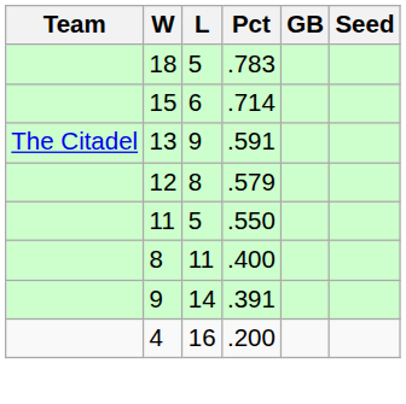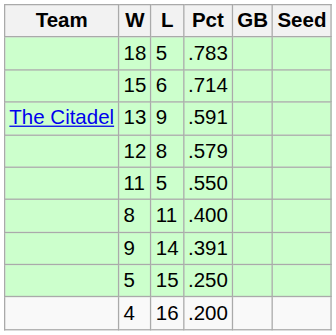 <table class="wikitable">
 <tr>
 <th>Team</th>
 <th>W</th>
 <th>L</th>
 <th>Pct</th>
 <th>GB</th>
 <th>Seed</th>
 </tr>
 <tr bgcolor="#ccffcc">
 <td></td>
 <td>18</td>
 <td>5</td>
 <td>.783</td>
 <td></td>
 <td></td>
 </tr>
 <tr bgcolor="#ccffcc">
 <td></td>
 <td>15</td>
 <td>6</td>
 <td>.714</td>
 <td></td>
 <td></td>
 </tr>
 <tr bgcolor="#ccffcc">
 <td><a href='#'>The Citadel</a></td>
 <td>13</td>
 <td>9</td>
 <td>.591</td>
 <td></td>
 <td></td>
 </tr>
 <tr bgcolor="#ccffcc">
 <td></td>
 <td>12</td>
 <td>8</td>
 <td>.579</td>
 <td></td>
 <td></td>
 </tr>
 <tr bgcolor="#ccffcc">
 <td></td>
 <td>11</td>
 <td>5</td>
 <td>.550</td>
 <td></td>
 <td></td>
 </tr>
 <tr bgcolor="#ccffcc">
 <td></td>
 <td>8</td>
 <td>11</td>
 <td>.400</td>
 <td></td>
 <td></td>
 </tr>
 <tr bgcolor="#ccffcc">
 <td></td>
 <td>9</td>
 <td>14</td>
 <td>.391</td>
 <td></td>
 <td></td>
 </tr>
+<tr bgcolor="#ccffcc">
+<td></td>
+<td>5</td>
+<td>15</td>
+<td>.250</td>
+<td></td>
+<td></td>
+</tr>
 <tr>
 <td></td>
 <td>4</td>
 <td>16</td>
 <td>.200</td>
 <td></td>
 <td></td>
 </tr>
 </table>
